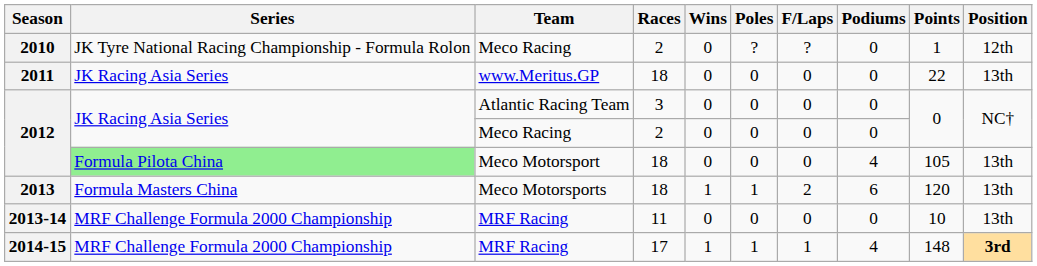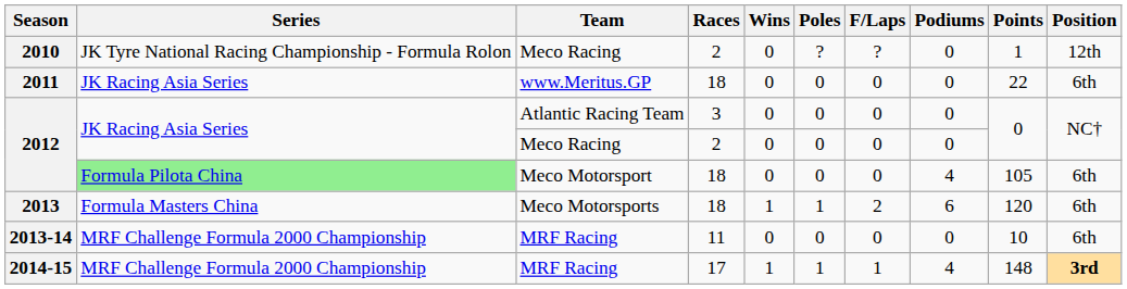 <table class="wikitable" style="font-size: 90%; text-align:center">
 <tr>
 <th>Season</th>
 <th>Series</th>
 <th>Team</th>
 <th>Races</th>
 <th>Wins</th>
 <th>Poles</th>
 <th>F/Laps</th>
 <th>Podiums</th>
 <th>Points</th>
 <th>Position</th>
 </tr>
 <tr>
 <th>2010</th>
 <td align=left>JK Tyre National Racing Championship - Formula Rolon</td>
 <td align=left>Meco Racing</td>
 <td>2</td>
 <td>0</td>
 <td>?</td>
 <td>?</td>
 <td>0</td>
 <td>1</td>
 <td>12th</td>
 </tr>
 <tr>
 <th>2011</th>
 <td align=left><a href='#'>JK Racing Asia Series</a></td>
 <td align=left><a href='#'>www.Meritus.GP</a></td>
 <td>18</td>
 <td>0</td>
 <td>0</td>
 <td>0</td>
 <td>0</td>
 <td>22</td>
-<td>13th</td>
+<td>6th</td>
 </tr>
 <tr>
 <th rowspan="3">2012</th>
 <td rowspan="2" align=left><a href='#'>JK Racing Asia Series</a></td>
 <td align=left>Atlantic Racing Team</td>
 <td>3</td>
 <td>0</td>
 <td>0</td>
 <td>0</td>
 <td>0</td>
 <td rowspan="2">0</td>
 <td rowspan="2">NC†</td>
 </tr>
 <tr>
 <td align=left>Meco Racing</td>
 <td>2</td>
 <td>0</td>
 <td>0</td>
 <td>0</td>
 <td>0</td>
 </tr>
 <tr>
 <td align=left style="background: lightgreen;"><a href='#'>Formula Pilota China</a></td>
 <td align=left>Meco Motorsport</td>
 <td>18</td>
 <td>0</td>
 <td>0</td>
 <td>0</td>
 <td>4</td>
 <td>105</td>
-<td>13th</td>
+<td>6th</td>
 </tr>
 <tr>
 <th>2013</th>
 <td align=left><a href='#'>Formula Masters China</a></td>
 <td align=left>Meco Motorsports</td>
 <td>18</td>
 <td>1</td>
 <td>1</td>
 <td>2</td>
 <td>6</td>
 <td>120</td>
-<td>13th</td>
+<td>6th</td>
 </tr>
 <tr>
 <th>2013-14</th>
 <td align=left><a href='#'>MRF Challenge Formula 2000 Championship</a></td>
 <td align=left><a href='#'>MRF Racing</a></td>
 <td>11</td>
 <td>0</td>
 <td>0</td>
 <td>0</td>
 <td>0</td>
 <td>10</td>
-<td>13th</td>
+<td>6th</td>
 </tr>
 <tr>
 <th>2014-15</th>
 <td align=left><a href='#'>MRF Challenge Formula 2000 Championship</a></td>
 <td align=left><a href='#'>MRF Racing</a></td>
 <td>17</td>
 <td>1</td>
 <td>1</td>
 <td>1</td>
 <td>4</td>
 <td>148</td>
 <td style="background:#FFDF9F;"><strong>3rd</strong></td>
 </tr>
 </table>
